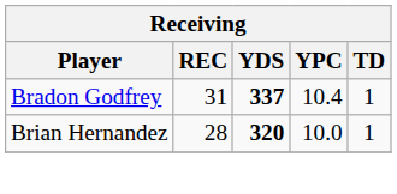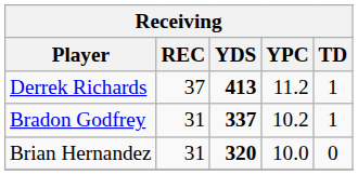 <table class="wikitable">
 <tr>
 <th colspan="5" align="center">Receiving</th>
 </tr>
 <tr>
 <th>Player</th>
 <th>REC</th>
 <th>YDS</th>
 <th>YPC</th>
 <th>TD</th>
 </tr>
 <tr>
+<td><a href='#'>Derrek Richards</a></td>
+<td align="right">37</td>
+<td align="right"><strong>413</strong></td>
+<td align="right">11.2</td>
+<td align="center">1</td>
+</tr>
+<tr>
 <td><a href='#'>Bradon Godfrey</a></td>
 <td align="right">31</td>
 <td align="right"><strong>337</strong></td>
-<td align="right">10.4</td>
+<td align="right">10.2</td>
 <td align="center">1</td>
 </tr>
 <tr>
 <td>Brian Hernandez</td>
-<td align="right">28</td>
+<td align="right">31</td>
 <td align="right"><strong>320</strong></td>
 <td align="right">10.0</td>
-<td align="center">1</td>
+<td align="center">0</td>
 </tr>
 <tr>
 </tr>
 </table>
